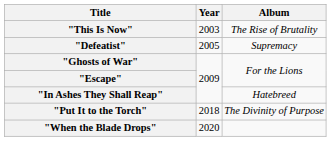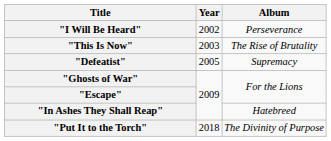 <table class="wikitable plainrowheaders" style="text-align:center;">
 <tr>
 <th scope="col" style="width:18em;">Title</th>
 <th scope="col">Year</th>
 <th scope="col">Album</th>
+</tr>
+<tr>
+<th scope="row">"I Will Be Heard"</th>
+<td>2002</td>
+<td><em>Perseverance</em></td>
 </tr>
 <tr>
 <th scope="row">"This Is Now"</th>
 <td>2003</td>
 <td><em>The Rise of Brutality</em></td>
 </tr>
 <tr>
 <th scope="row">"Defeatist"</th>
 <td>2005</td>
 <td><em>Supremacy</em></td>
 </tr>
 <tr>
 <th scope="row">"Ghosts of War"</th>
 <td rowspan="3">2009</td>
 <td rowspan="2"><em>For the Lions</em></td>
 </tr>
 <tr>
 <th scope="row">"Escape"</th>
 </tr>
 <tr>
 <th scope="row">"In Ashes They Shall Reap"</th>
 <td><em>Hatebreed</em></td>
 </tr>
 <tr>
 <th scope="row">"Put It to the Torch"</th>
 <td>2018</td>
 <td><em>The Divinity of Purpose</em></td>
 </tr>
-<tr>
-<th scope="row">"When the Blade Drops"</th>
-<td>2020</td>
-<td></td>
-</tr>
 </table>
